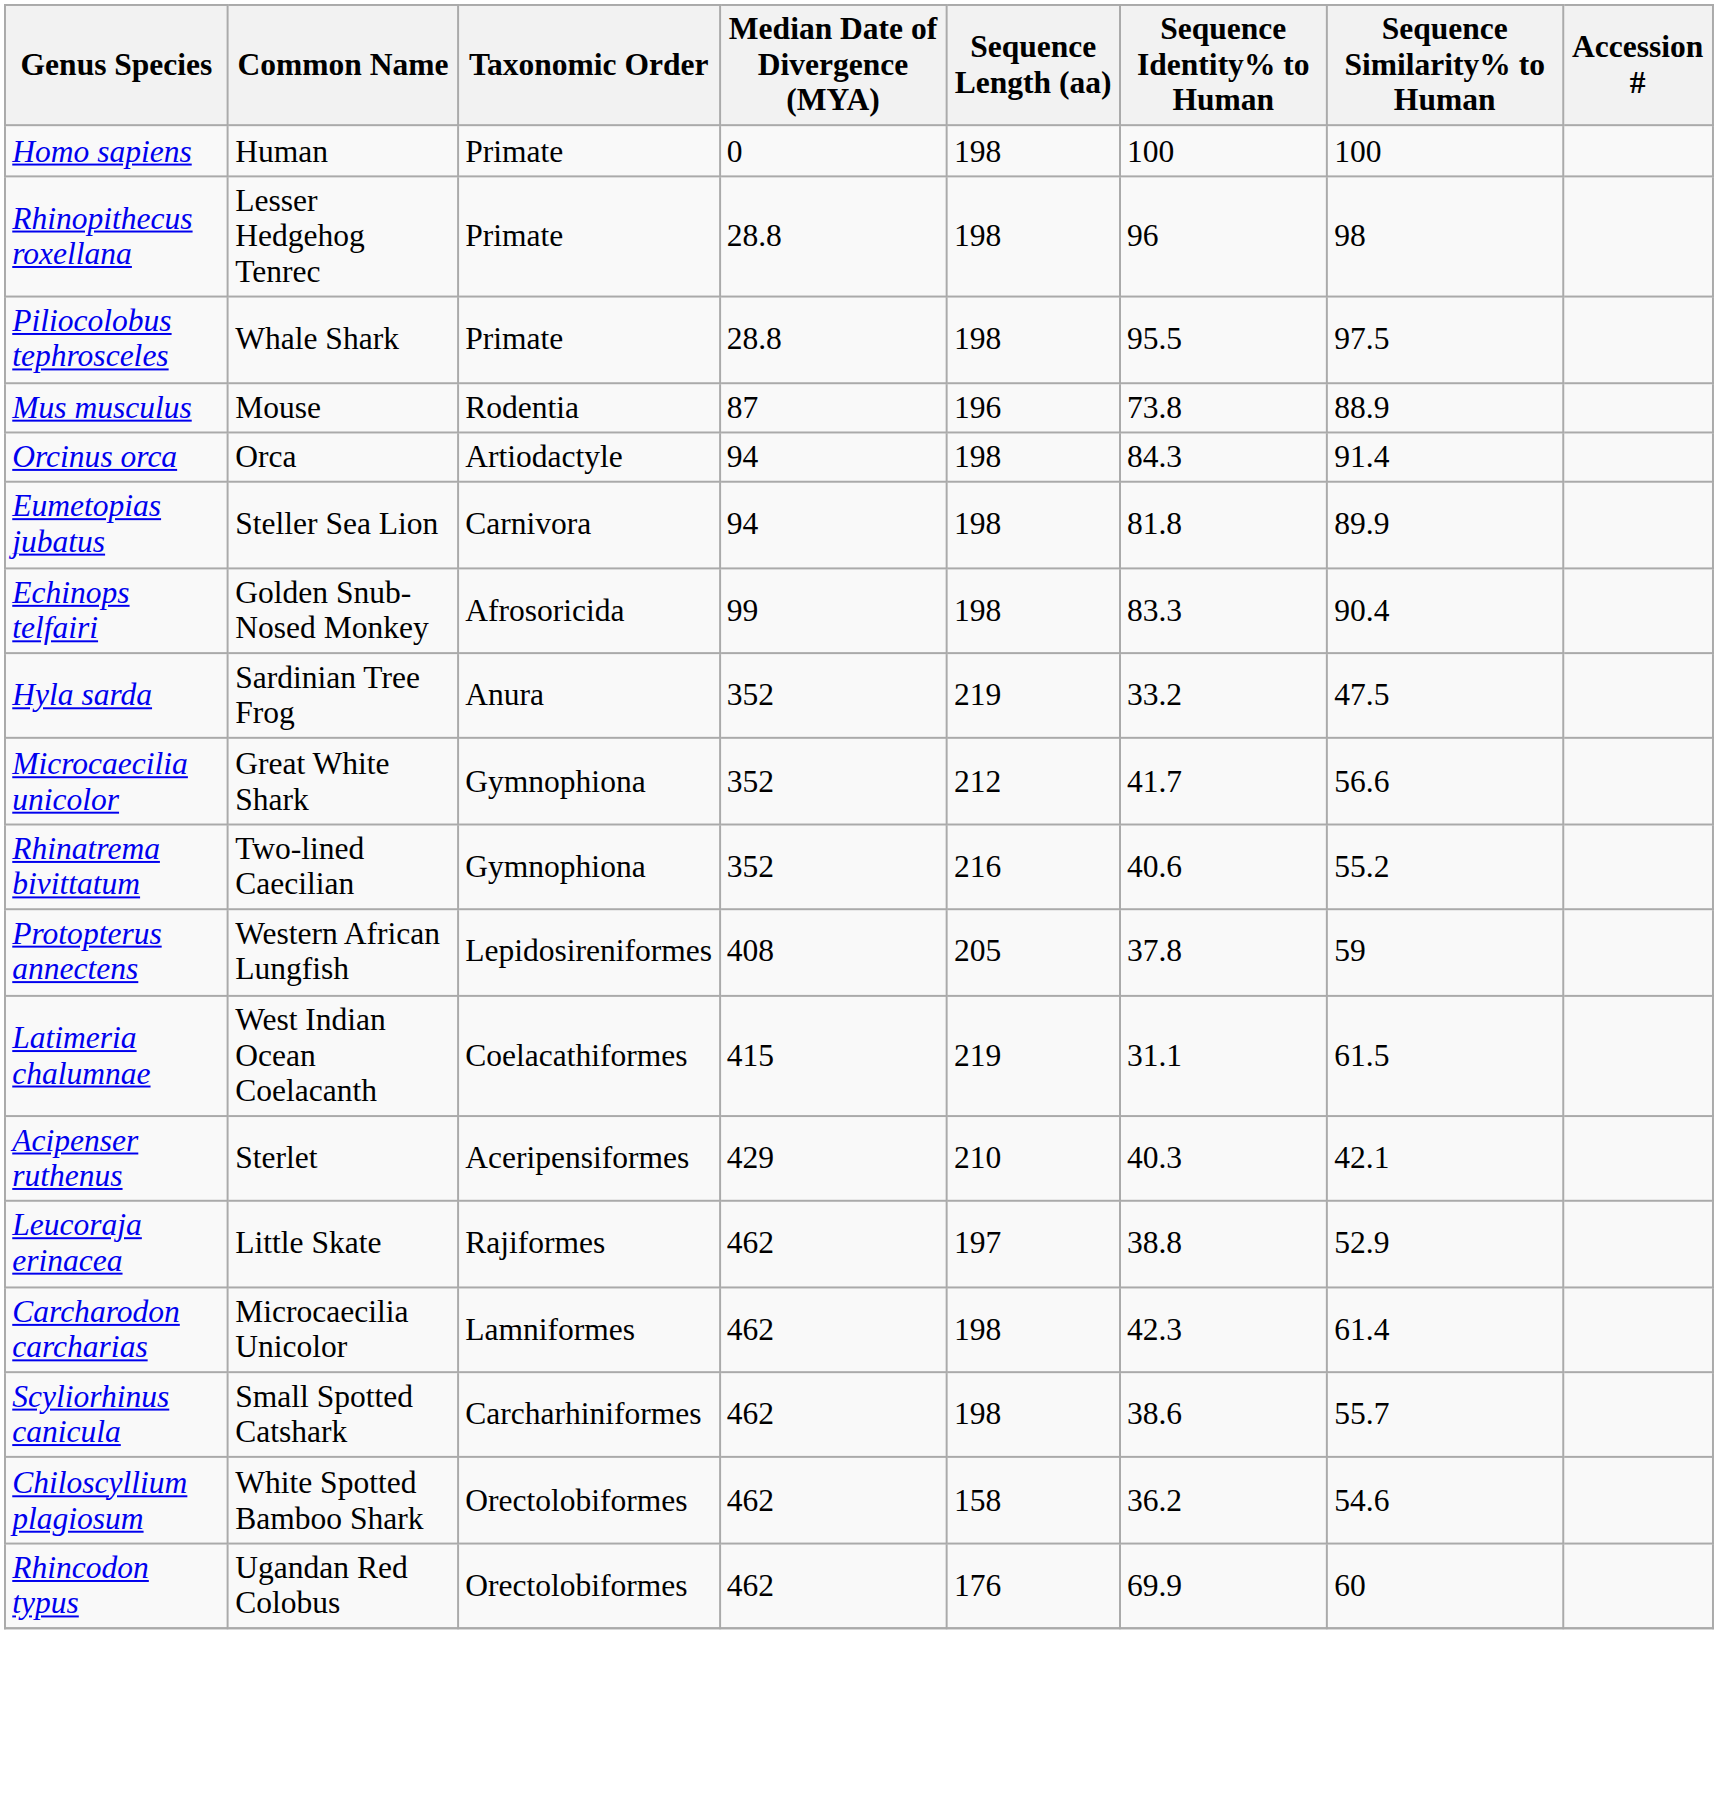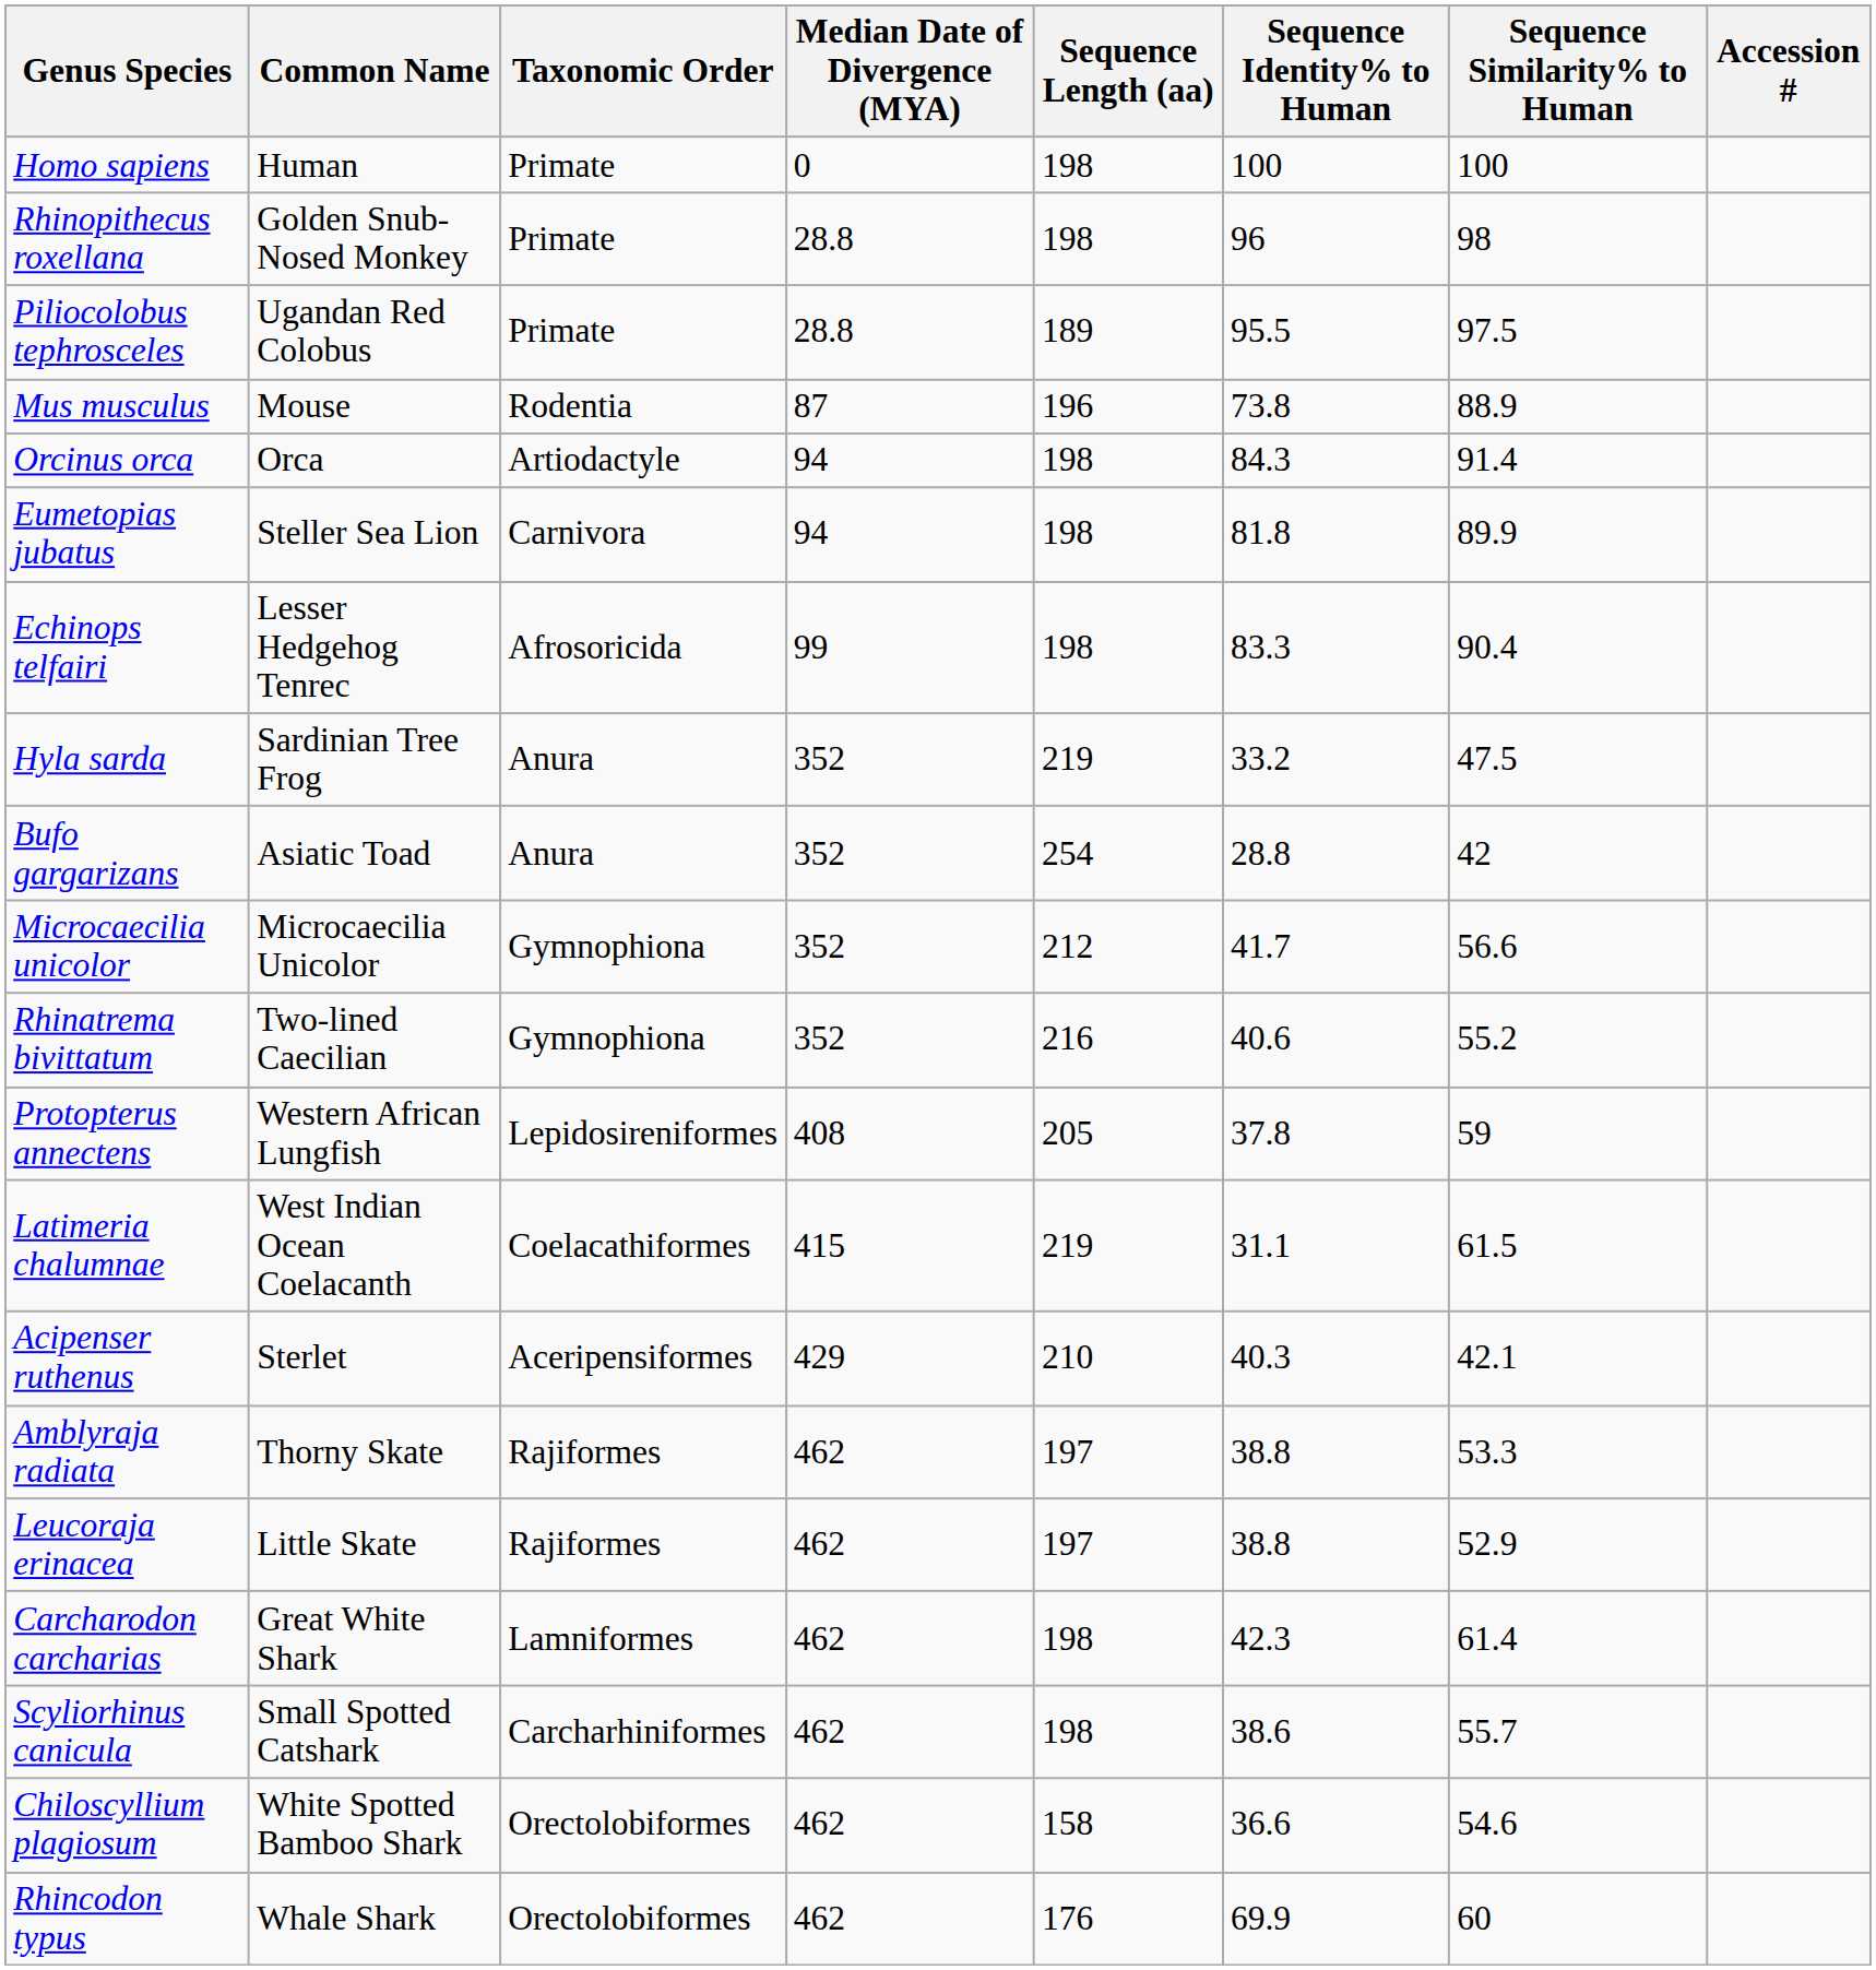 <table class="wikitable">
 <tr>
 <th>Genus Species</th>
 <th>Common Name</th>
 <th>Taxonomic Order</th>
 <th>Median Date of Divergence (MYA)</th>
 <th>Sequence Length (aa)</th>
 <th>Sequence Identity% to Human</th>
 <th>Sequence Similarity% to Human</th>
 <th>Accession #</th>
 </tr>
 <tr>
 <td><em><a href='#'>Homo sapiens</a></em></td>
 <td>Human</td>
 <td>Primate</td>
 <td>0</td>
 <td>198</td>
 <td>100</td>
 <td>100</td>
 <td></td>
 </tr>
 <tr>
 <td><em><a href='#'>Rhinopithecus roxellana</a></em></td>
-<td>Lesser Hedgehog Tenrec</td>
+<td>Golden Snub-Nosed Monkey</td>
 <td>Primate</td>
 <td>28.8</td>
 <td>198</td>
 <td>96</td>
 <td>98</td>
 <td></td>
 </tr>
 <tr>
 <td><em><a href='#'>Piliocolobus tephrosceles</a></em></td>
-<td>Whale Shark</td>
+<td>Ugandan Red Colobus</td>
 <td>Primate</td>
 <td>28.8</td>
-<td>198</td>
+<td>189</td>
 <td>95.5</td>
 <td>97.5</td>
 <td></td>
 </tr>
 <tr>
 <td><em><a href='#'>Mus musculus</a></em></td>
 <td>Mouse</td>
 <td>Rodentia</td>
 <td>87</td>
 <td>196</td>
 <td>73.8</td>
 <td>88.9</td>
 <td></td>
 </tr>
 <tr>
 <td><em><a href='#'>Orcinus orca</a></em></td>
 <td>Orca</td>
 <td>Artiodactyle</td>
 <td>94</td>
 <td>198</td>
 <td>84.3</td>
 <td>91.4</td>
 <td></td>
 </tr>
 <tr>
 <td><em><a href='#'>Eumetopias jubatus</a></em></td>
 <td>Steller Sea Lion</td>
 <td>Carnivora</td>
 <td>94</td>
 <td>198</td>
 <td>81.8</td>
 <td>89.9</td>
 <td></td>
 </tr>
 <tr>
 <td><em><a href='#'>Echinops telfairi</a></em></td>
-<td>Golden Snub-Nosed Monkey</td>
+<td>Lesser Hedgehog Tenrec</td>
 <td>Afrosoricida</td>
 <td>99</td>
 <td>198</td>
 <td>83.3</td>
 <td>90.4</td>
 <td></td>
 </tr>
 <tr>
 <td><em><a href='#'>Hyla sarda</a></em></td>
 <td>Sardinian Tree Frog</td>
 <td>Anura</td>
 <td>352</td>
 <td>219</td>
 <td>33.2</td>
 <td>47.5</td>
 <td></td>
 </tr>
 <tr>
+<td><em><a href='#'>Bufo gargarizans</a></em></td>
+<td>Asiatic Toad</td>
+<td>Anura</td>
+<td>352</td>
+<td>254</td>
+<td>28.8</td>
+<td>42</td>
+<td></td>
+</tr>
+<tr>
 <td><em><a href='#'>Microcaecilia unicolor</a></em></td>
-<td>Great White Shark</td>
+<td>Microcaecilia Unicolor</td>
 <td>Gymnophiona</td>
 <td>352</td>
 <td>212</td>
 <td>41.7</td>
 <td>56.6</td>
 <td></td>
 </tr>
 <tr>
 <td><em><a href='#'>Rhinatrema bivittatum</a></em></td>
 <td>Two-lined Caecilian</td>
 <td>Gymnophiona</td>
 <td>352</td>
 <td>216</td>
 <td>40.6</td>
 <td>55.2</td>
 <td></td>
 </tr>
 <tr>
 <td><em><a href='#'>Protopterus annectens</a></em></td>
 <td>Western African Lungfish</td>
 <td>Lepidosireniformes</td>
 <td>408</td>
 <td>205</td>
 <td>37.8</td>
 <td>59</td>
 <td></td>
 </tr>
 <tr>
 <td><em><a href='#'>Latimeria chalumnae</a></em></td>
 <td>West Indian Ocean Coelacanth</td>
 <td>Coelacathiformes</td>
 <td>415</td>
 <td>219</td>
 <td>31.1</td>
 <td>61.5</td>
 <td></td>
 </tr>
 <tr>
 <td><em><a href='#'>Acipenser ruthenus</a></em></td>
 <td>Sterlet</td>
 <td>Aceripensiformes</td>
 <td>429</td>
 <td>210</td>
 <td>40.3</td>
 <td>42.1</td>
 <td></td>
 </tr>
 <tr>
+<td><em><a href='#'>Amblyraja radiata</a></em></td>
+<td>Thorny Skate</td>
+<td>Rajiformes</td>
+<td>462</td>
+<td>197</td>
+<td>38.8</td>
+<td>53.3</td>
+<td></td>
+</tr>
+<tr>
 <td><em><a href='#'>Leucoraja erinacea</a></em></td>
 <td>Little Skate</td>
 <td>Rajiformes</td>
 <td>462</td>
 <td>197</td>
 <td>38.8</td>
 <td>52.9</td>
 <td></td>
 </tr>
 <tr>
 <td><em><a href='#'>Carcharodon carcharias</a></em></td>
-<td>Microcaecilia Unicolor</td>
+<td>Great White Shark</td>
 <td>Lamniformes</td>
 <td>462</td>
 <td>198</td>
 <td>42.3</td>
 <td>61.4</td>
 <td></td>
 </tr>
 <tr>
 <td><em><a href='#'>Scyliorhinus canicula</a></em></td>
 <td>Small Spotted Catshark</td>
 <td>Carcharhiniformes</td>
 <td>462</td>
 <td>198</td>
 <td>38.6</td>
 <td>55.7</td>
 <td></td>
 </tr>
 <tr>
 <td><em><a href='#'>Chiloscyllium plagiosum</a></em></td>
 <td>White Spotted Bamboo Shark</td>
 <td>Orectolobiformes</td>
 <td>462</td>
 <td>158</td>
-<td>36.2</td>
+<td>36.6</td>
 <td>54.6</td>
 <td></td>
 </tr>
 <tr>
 <td><em><a href='#'>Rhincodon typus</a></em></td>
-<td>Ugandan Red Colobus</td>
+<td>Whale Shark</td>
 <td>Orectolobiformes</td>
 <td>462</td>
 <td>176</td>
 <td>69.9</td>
 <td>60</td>
 <td></td>
 </tr>
 <tr>
 </tr>
 </table>
